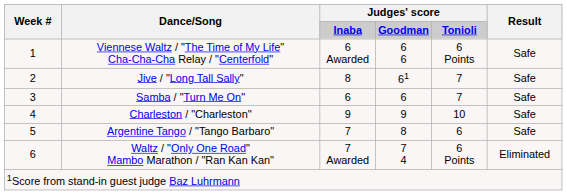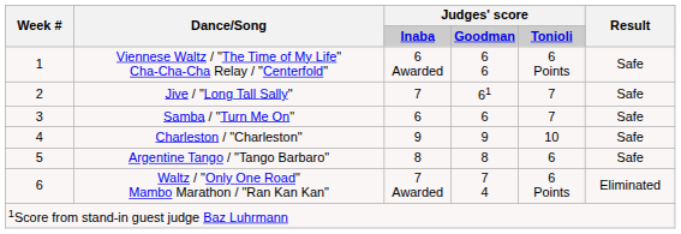 <table class="wikitable collapsible collapsed">
 <tr style="text-align: center; background:#ccc;">
 <th rowspan="2">Week #</th>
 <th rowspan="2">Dance/Song</th>
 <th colspan="3">Judges' score</th>
 <th rowspan="2">Result</th>
 </tr>
 <tr style="text-align: center; background:#ccc;">
 <td style="width:10%; "><strong><a href='#'>Inaba</a></strong></td>
 <td style="width:10%; "><strong><a href='#'>Goodman</a></strong></td>
 <td style="width:10%; "><strong><a href='#'>Tonioli</a></strong></td>
 </tr>
 <tr style="text-align:center; background:#faf6f6;">
 <td>1</td>
 <td><a href='#'>Viennese Waltz</a> / "<a href='#'>The Time of My Life</a>"<br><a href='#'>Cha-Cha-Cha</a> Relay / "<a href='#'>Centerfold</a>"</td>
 <td>6<br>Awarded</td>
 <td>6<br>6</td>
 <td>6<br>Points</td>
 <td>Safe</td>
 </tr>
 <tr style="text-align: center; background:#faf6f6;">
 <td>2</td>
 <td><a href='#'>Jive</a> / "<a href='#'>Long Tall Sally</a>"</td>
-<td>8</td>
+<td>7</td>
 <td>6<sup>1</sup></td>
 <td>7</td>
 <td>Safe</td>
 </tr>
 <tr style="text-align: center; background:#faf6f6;">
 <td>3</td>
 <td><a href='#'>Samba</a> / "<a href='#'>Turn Me On</a>"</td>
 <td>6</td>
 <td>6</td>
 <td>7</td>
 <td>Safe</td>
 </tr>
 <tr style="text-align: center; background:#faf6f6;">
 <td>4</td>
 <td><a href='#'>Charleston</a> / "Charleston"</td>
 <td>9</td>
 <td>9</td>
 <td>10</td>
 <td>Safe</td>
 </tr>
 <tr style="text-align: center; background:#faf6f6;">
 <td>5</td>
 <td><a href='#'>Argentine Tango</a> / "Tango Barbaro"</td>
-<td>7</td>
+<td>8</td>
 <td>8</td>
 <td>6</td>
 <td>Safe</td>
 </tr>
 <tr style="text-align: center; background:#faf6f6;">
 <td>6</td>
 <td><a href='#'>Waltz</a> / "<a href='#'>Only One Road</a>"<br><a href='#'>Mambo</a> Marathon / "Ran Kan Kan"</td>
 <td>7<br>Awarded</td>
 <td>7<br>4</td>
 <td>6<br>Points</td>
 <td>Eliminated</td>
 </tr>
 <tr style="text-align: center; background:#faf6f6;">
 <td colspan="6" style="background:#faf6f6; text-align:left;"><sup>1</sup>Score from stand-in guest judge <a href='#'>Baz Luhrmann</a></td>
 </tr>
 </table>
